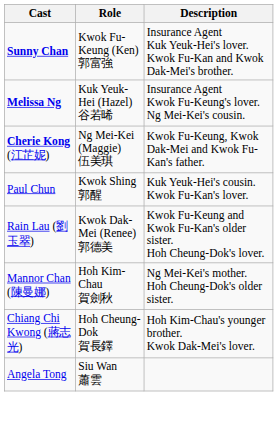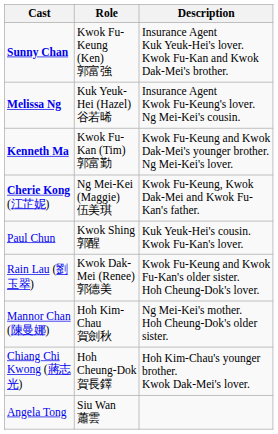 <table class="wikitable" width="60%">
 <tr>
 <th>Cast</th>
 <th>Role</th>
 <th>Description</th>
 </tr>
 <tr>
 <td><strong><a href='#'>Sunny Chan</a></strong></td>
 <td>Kwok Fu-Keung (Ken) <br> 郭富強</td>
 <td>Insurance Agent <br> Kuk Yeuk-Hei's lover. <br> Kwok Fu-Kan and Kwok Dak-Mei's brother.</td>
 </tr>
 <tr>
 <td><strong><a href='#'>Melissa Ng</a></strong></td>
 <td>Kuk Yeuk-Hei (Hazel) <br> 谷若晞</td>
 <td>Insurance Agent <br> Kwok Fu-Keung's lover. <br> Ng Mei-Kei's cousin.</td>
+</tr>
+<tr>
+<td><strong><a href='#'>Kenneth Ma</a></strong></td>
+<td>Kwok Fu-Kan (Tim) <br> 郭富勤</td>
+<td>Kwok Fu-Keung and Kwok Dak-Mei's younger brother. Ng Mei-Kei's lover.</td>
 </tr>
 <tr>
 <td><strong><a href='#'>Cherie Kong</a></strong> (<a href='#'>江芷妮</a>)</td>
 <td>Ng Mei-Kei (Maggie) <br> 伍美琪</td>
 <td>Kwok Fu-Keung, Kwok Dak-Mei and Kwok Fu-Kan's father.</td>
 </tr>
 <tr>
 <td><a href='#'>Paul Chun</a></td>
 <td>Kwok Shing<br> 郭醒</td>
 <td>Kuk Yeuk-Hei's cousin. Kwok Fu-Kan's lover.</td>
 </tr>
 <tr>
 <td><a href='#'>Rain Lau</a> (<a href='#'>劉玉翠</a>)</td>
 <td>Kwok Dak-Mei (Renee)<br> 郭德美</td>
 <td>Kwok Fu-Keung and Kwok Fu-Kan's older sister. <br> Hoh Cheung-Dok's lover.</td>
 </tr>
 <tr>
 <td><a href='#'>Mannor Chan</a> (<a href='#'>陳曼娜</a>)</td>
 <td>Hoh Kim-Chau<br> 賀劍秋</td>
 <td>Ng Mei-Kei's mother.<br> Hoh Cheung-Dok's older sister.</td>
 </tr>
 <tr>
 <td><a href='#'>Chiang Chi Kwong</a> (<a href='#'>蔣志光</a>)</td>
 <td>Hoh Cheung-Dok<br> 賀長鐸</td>
 <td>Hoh Kim-Chau's younger brother. <br> Kwok Dak-Mei's lover.</td>
 </tr>
 <tr>
 <td><a href='#'>Angela Tong</a></td>
 <td>Siu Wan<br> 蕭雲</td>
 <td></td>
 </tr>
 </table>
